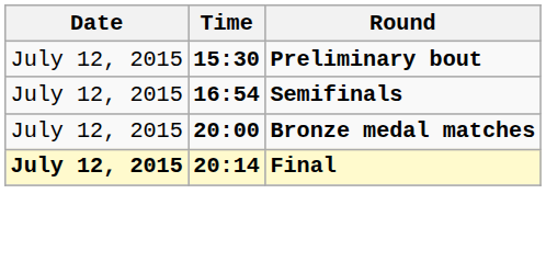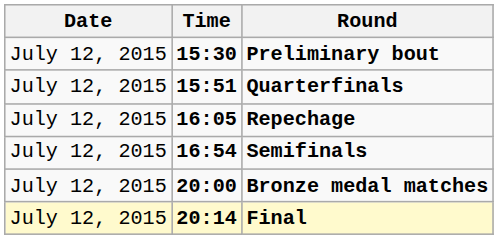 <table class="wikitable">
 <tr>
 <th>Date</th>
 <th>Time</th>
 <th>Round</th>
 </tr>
 <tr>
 <td>July 12, 2015</td>
 <td><strong>15:30</strong></td>
 <td><strong>Preliminary bout</strong></td>
 </tr>
 <tr>
 <td>July 12, 2015</td>
+<td><strong>15:51</strong></td>
+<td><strong>Quarterfinals</strong></td>
+</tr>
+<tr>
+<td>July 12, 2015</td>
+<td><strong>16:05</strong></td>
+<td><strong>Repechage</strong></td>
+</tr>
+<tr>
+<td>July 12, 2015</td>
 <td><strong>16:54</strong></td>
 <td><strong>Semifinals</strong></td>
 </tr>
 <tr>
 <td>July 12, 2015</td>
 <td><strong>20:00</strong></td>
 <td><strong>Bronze medal matches</strong></td>
 </tr>
 <tr style=background:lemonchiffon>
-<td><strong>July 12, 2015</strong></td>
+<td>July 12, 2015</td>
 <td><strong>20:14</strong></td>
 <td><strong>Final</strong></td>
 </tr>
 </table>
